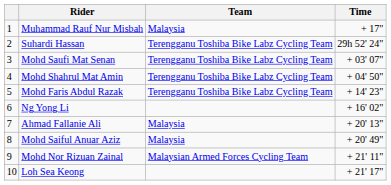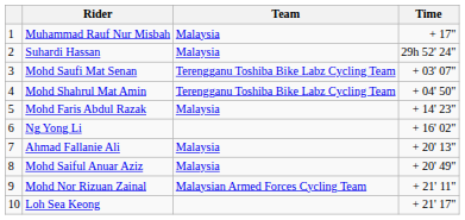 <table class=wikitable>
 <tr>
 <th></th>
 <th>Rider</th>
 <th>Team</th>
 <th>Time</th>
 </tr>
 <tr>
 <td>1</td>
 <td> <a href='#'>Muhammad Rauf Nur Misbah</a> </td>
 <td><a href='#'>Malaysia</a></td>
 <td align=right>+ 17"</td>
 </tr>
 <tr>
 <td>2</td>
 <td> <a href='#'>Suhardi Hassan</a></td>
-<td><a href='#'>Terengganu Toshiba Bike Labz Cycling Team</a></td>
+<td><a href='#'>Malaysia</a></td>
 <td align=right>29h 52' 24"</td>
 </tr>
 <tr>
 <td>3</td>
 <td> <a href='#'>Mohd Saufi Mat Senan</a></td>
 <td><a href='#'>Terengganu Toshiba Bike Labz Cycling Team</a></td>
 <td align=right>+ 03' 07"</td>
 </tr>
 <tr>
 <td>4</td>
 <td> <a href='#'>Mohd Shahrul Mat Amin</a></td>
 <td><a href='#'>Terengganu Toshiba Bike Labz Cycling Team</a></td>
 <td align=right>+ 04' 50"</td>
 </tr>
 <tr>
 <td>5</td>
 <td> <a href='#'>Mohd Faris Abdul Razak</a></td>
-<td><a href='#'>Terengganu Toshiba Bike Labz Cycling Team</a></td>
+<td><a href='#'>Malaysia</a></td>
 <td align=right>+ 14' 23"</td>
 </tr>
 <tr>
 <td>6</td>
 <td> <a href='#'>Ng Yong Li</a></td>
 <td></td>
 <td align=right>+ 16' 02"</td>
 </tr>
 <tr>
 <td>7</td>
 <td> <a href='#'>Ahmad Fallanie Ali</a></td>
 <td><a href='#'>Malaysia</a></td>
 <td align=right>+ 20' 13"</td>
 </tr>
 <tr>
 <td>8</td>
 <td> <a href='#'>Mohd Saiful Anuar Aziz</a></td>
 <td><a href='#'>Malaysia</a></td>
 <td align=right>+ 20' 49"</td>
 </tr>
 <tr>
 <td>9</td>
 <td> <a href='#'>Mohd Nor Rizuan Zainal</a></td>
 <td><a href='#'>Malaysian Armed Forces Cycling Team</a></td>
 <td align=right>+ 21' 11"</td>
 </tr>
 <tr>
 <td>10</td>
 <td> <a href='#'>Loh Sea Keong</a></td>
 <td></td>
 <td align=right>+ 21' 17"</td>
 </tr>
 </table>
